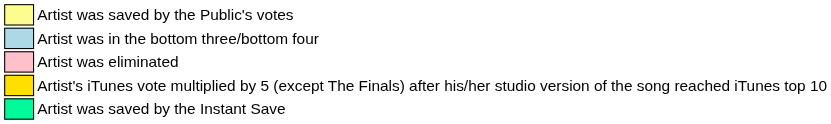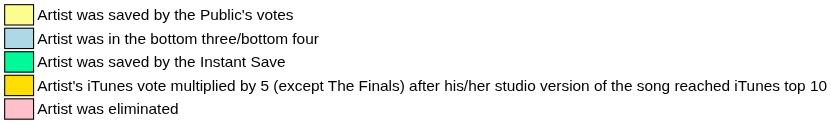 <table class="toccolours" style="font-size: 90%; white-space: nowrap;">
 <tr>
 <td style="background-color:#fdfc8f; border: 1px solid black">      </td>
 <td>Artist was saved by the Public's votes</td>
 </tr>
 <tr>
 <td style="background-color:#add8e6; border: 1px solid black">      </td>
 <td>Artist was in the bottom three/bottom four</td>
 </tr>
 <tr>
-<td style="background-color:pink; border: 1px solid black">      </td>
-<td>Artist was eliminated</td>
+<td style="background-color:#00FA9A; border: 1px solid black">      </td>
+<td>Artist was saved by the Instant Save</td>
 </tr>
 <tr>
 <td style="background-color:#FEDF00; border: 1px solid black">      </td>
 <td>Artist's iTunes vote multiplied by 5 (except The Finals) after his/her studio version of the song reached iTunes top 10</td>
 </tr>
 <tr>
-<td style="background-color:#00FA9A; border: 1px solid black">      </td>
-<td>Artist was saved by the Instant Save</td>
+<td style="background-color:pink; border: 1px solid black">      </td>
+<td>Artist was eliminated</td>
 </tr>
 <tr>
 </tr>
 </table>
